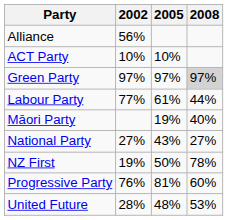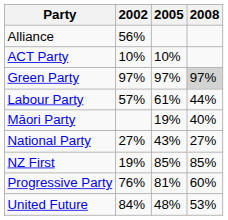 <table class="wikitable sortable floatright">
 <tr>
 <th>Party</th>
 <th>2002</th>
 <th>2005</th>
 <th>2008</th>
 </tr>
 <tr>
 <td>Alliance</td>
 <td>56%</td>
 <td></td>
 <td></td>
 </tr>
 <tr>
 <td><a href='#'>ACT Party</a></td>
 <td>10%</td>
 <td>10%</td>
 <td></td>
 </tr>
 <tr>
 <td><a href='#'>Green Party</a></td>
 <td>97%</td>
 <td>97%</td>
 <td style="background: lightgrey;">97%</td>
 </tr>
 <tr>
 <td><a href='#'>Labour Party</a></td>
-<td>77%</td>
+<td>57%</td>
 <td>61%</td>
 <td>44%</td>
 </tr>
 <tr>
 <td><a href='#'>Māori Party</a></td>
 <td></td>
 <td>19%</td>
 <td>40%</td>
 </tr>
 <tr>
 <td><a href='#'>National Party</a></td>
 <td>27%</td>
 <td>43%</td>
 <td>27%</td>
 </tr>
 <tr>
 <td><a href='#'>NZ First</a></td>
 <td>19%</td>
-<td>50%</td>
-<td>78%</td>
+<td>85%</td>
+<td>85%</td>
 </tr>
 <tr>
 <td><a href='#'>Progressive Party</a></td>
 <td>76%</td>
 <td>81%</td>
 <td>60%</td>
 </tr>
 <tr>
 <td><a href='#'>United Future</a></td>
-<td>28%</td>
+<td>84%</td>
 <td>48%</td>
 <td>53%</td>
 </tr>
 </table>
